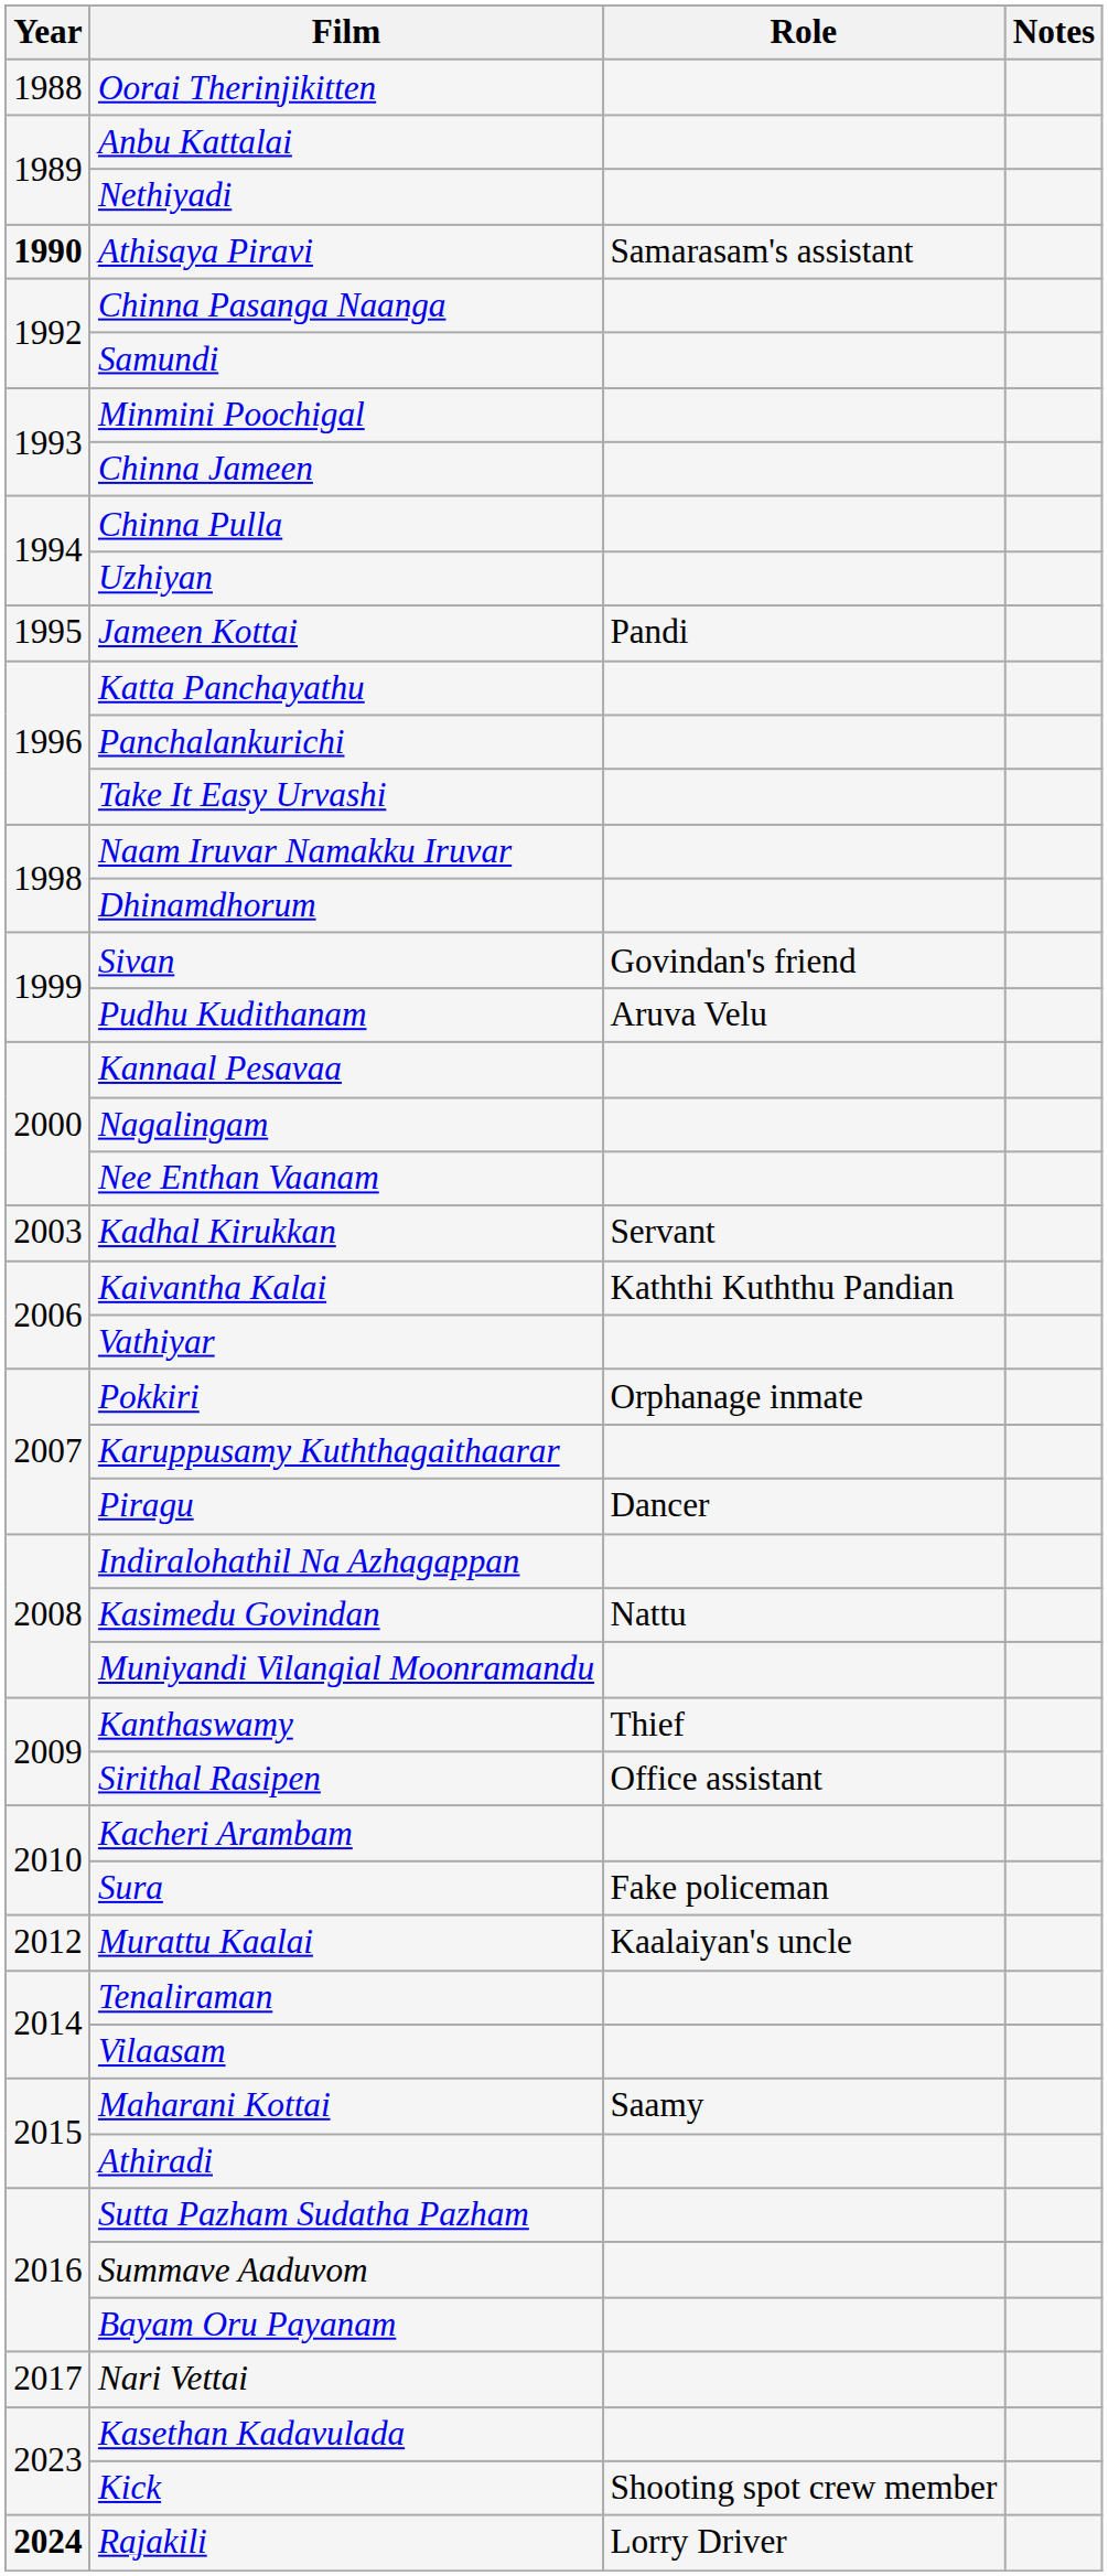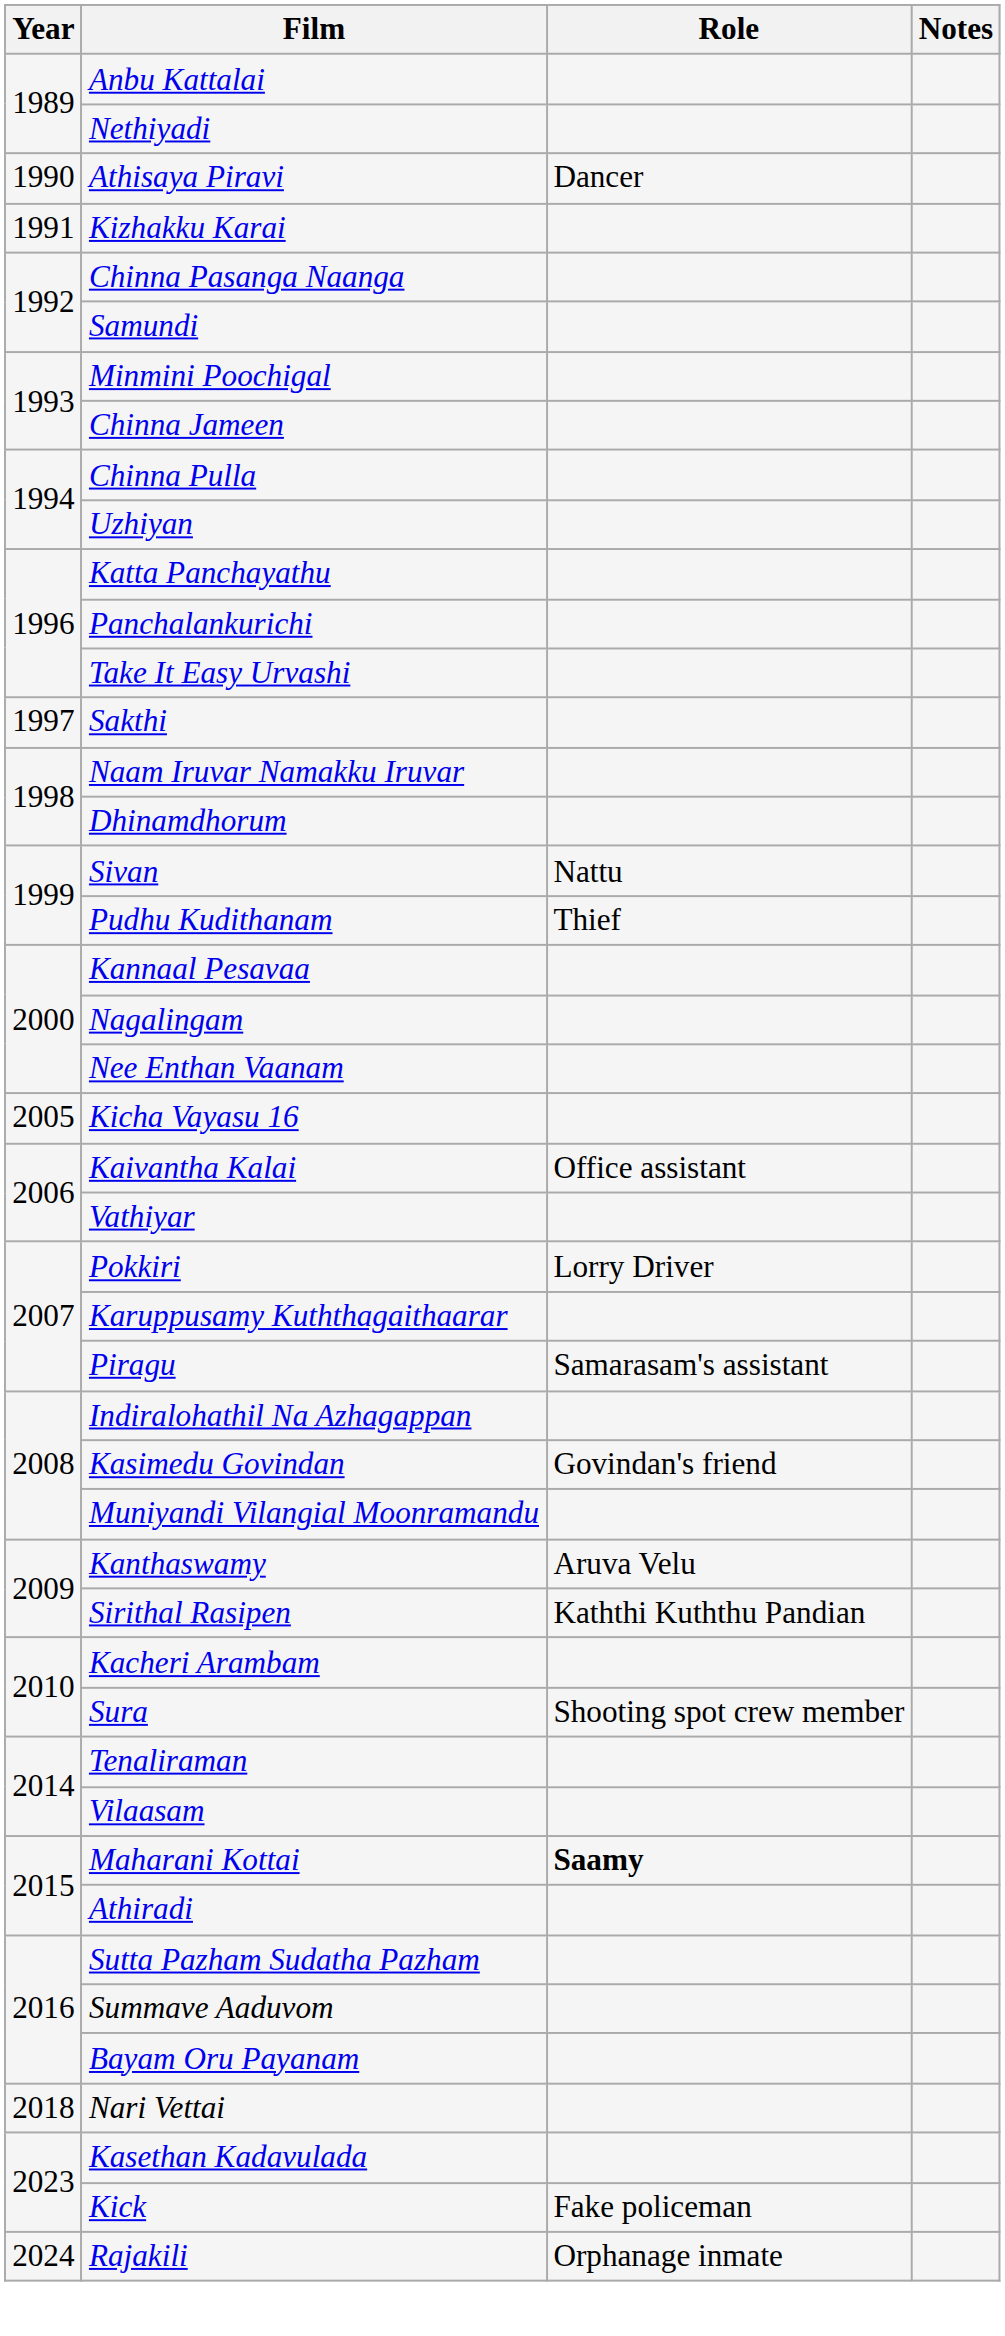 <table class="wikitable sortable" style="background:#f5f5f5;">
 <tr style="background:#B0C4DE;">
 <th>Year</th>
 <th>Film</th>
 <th>Role</th>
 <th class=unsortable>Notes</th>
-</tr>
-<tr>
-<td>1988</td>
-<td><em><a href='#'>Oorai Therinjikitten</a></em></td>
-<td></td>
-<td></td>
 </tr>
 <tr>
 <td rowspan="2">1989</td>
 <td><em><a href='#'>Anbu Kattalai</a></em></td>
 <td></td>
 <td></td>
 </tr>
 <tr>
 <td><em><a href='#'>Nethiyadi</a></em></td>
 <td></td>
 <td></td>
 </tr>
 <tr>
-<td><strong>1990</strong></td>
+<td>1990</td>
 <td><em><a href='#'>Athisaya Piravi</a></em></td>
-<td>Samarasam's assistant</td>
+<td>Dancer</td>
+<td></td>
+</tr>
+<tr>
+<td>1991</td>
+<td><em><a href='#'>Kizhakku Karai</a></em></td>
+<td></td>
 <td></td>
 </tr>
 <tr>
 <td rowspan="2">1992</td>
 <td><em><a href='#'>Chinna Pasanga Naanga</a></em></td>
 <td></td>
 <td></td>
 </tr>
 <tr>
 <td><em><a href='#'>Samundi</a></em></td>
 <td></td>
 <td></td>
 </tr>
 <tr>
 <td rowspan="2">1993</td>
 <td><em><a href='#'>Minmini Poochigal</a></em></td>
 <td></td>
 <td></td>
 </tr>
 <tr>
 <td><em><a href='#'>Chinna Jameen</a></em></td>
 <td></td>
 <td></td>
 </tr>
 <tr>
 <td rowspan="2">1994</td>
 <td><em><a href='#'>Chinna Pulla</a></em></td>
 <td></td>
 <td></td>
 </tr>
 <tr>
 <td><em><a href='#'>Uzhiyan</a></em></td>
 <td></td>
 <td></td>
 </tr>
 <tr>
-<td>1995</td>
-<td><em><a href='#'>Jameen Kottai</a></em></td>
-<td>Pandi</td>
-<td></td>
-</tr>
-<tr>
 <td rowspan="3">1996</td>
 <td><em><a href='#'>Katta Panchayathu</a></em></td>
 <td></td>
 <td></td>
 </tr>
 <tr>
 <td><em><a href='#'>Panchalankurichi</a></em></td>
 <td></td>
 <td></td>
 </tr>
 <tr>
 <td><em><a href='#'>Take It Easy Urvashi</a></em></td>
+<td></td>
+<td></td>
+</tr>
+<tr>
+<td>1997</td>
+<td><em><a href='#'>Sakthi</a></em></td>
 <td></td>
 <td></td>
 </tr>
 <tr>
 <td rowspan="2">1998</td>
 <td><em><a href='#'>Naam Iruvar Namakku Iruvar</a></em></td>
 <td></td>
 <td></td>
 </tr>
 <tr>
 <td><em><a href='#'>Dhinamdhorum</a></em></td>
 <td></td>
 <td></td>
 </tr>
 <tr>
 <td rowspan="2">1999</td>
 <td><em><a href='#'>Sivan</a></em></td>
-<td>Govindan's friend</td>
+<td>Nattu</td>
 <td></td>
 </tr>
 <tr>
 <td><em><a href='#'>Pudhu Kudithanam</a></em></td>
-<td>Aruva Velu</td>
+<td>Thief</td>
 <td></td>
 </tr>
 <tr>
 <td rowspan="3">2000</td>
 <td><em><a href='#'>Kannaal Pesavaa</a></em></td>
 <td></td>
 <td></td>
 </tr>
 <tr>
 <td><em><a href='#'>Nagalingam</a></em></td>
 <td></td>
 <td></td>
 </tr>
 <tr>
 <td><em><a href='#'>Nee Enthan Vaanam</a></em></td>
 <td></td>
 <td></td>
 </tr>
 <tr>
-<td>2003</td>
-<td><em><a href='#'>Kadhal Kirukkan</a></em></td>
-<td>Servant</td>
+<td>2005</td>
+<td><em><a href='#'>Kicha Vayasu 16</a></em></td>
+<td></td>
 <td></td>
 </tr>
 <tr>
 <td rowspan="2">2006</td>
 <td><em><a href='#'>Kaivantha Kalai</a></em></td>
-<td>Kaththi Kuththu Pandian</td>
+<td>Office assistant</td>
 <td></td>
 </tr>
 <tr>
 <td><em><a href='#'>Vathiyar</a></em></td>
 <td></td>
 <td></td>
 </tr>
 <tr>
 <td rowspan="3">2007</td>
 <td><em><a href='#'>Pokkiri</a></em></td>
-<td>Orphanage inmate</td>
+<td>Lorry Driver</td>
 <td></td>
 </tr>
 <tr>
 <td><em><a href='#'>Karuppusamy Kuththagaithaarar</a></em></td>
 <td></td>
 <td></td>
 </tr>
 <tr>
 <td><em><a href='#'>Piragu</a></em></td>
-<td>Dancer</td>
+<td>Samarasam's assistant</td>
 <td></td>
 </tr>
 <tr>
 <td rowspan="3">2008</td>
 <td><em><a href='#'>Indiralohathil Na Azhagappan</a></em></td>
 <td></td>
 <td></td>
 </tr>
 <tr>
 <td><em><a href='#'>Kasimedu Govindan</a></em></td>
-<td>Nattu</td>
+<td>Govindan's friend</td>
 <td></td>
 </tr>
 <tr>
 <td><em><a href='#'>Muniyandi Vilangial Moonramandu</a></em></td>
 <td></td>
 <td></td>
 </tr>
 <tr>
 <td rowspan="2">2009</td>
 <td><em><a href='#'>Kanthaswamy</a></em></td>
-<td>Thief</td>
+<td>Aruva Velu</td>
 <td></td>
 </tr>
 <tr>
 <td><em><a href='#'>Sirithal Rasipen</a></em></td>
-<td>Office assistant</td>
+<td>Kaththi Kuththu Pandian</td>
 <td></td>
 </tr>
 <tr>
 <td rowspan="2">2010</td>
 <td><em><a href='#'>Kacheri Arambam</a></em></td>
 <td></td>
 <td></td>
 </tr>
 <tr>
 <td><em><a href='#'>Sura</a></em></td>
-<td>Fake policeman</td>
-<td></td>
-</tr>
-<tr>
-<td>2012</td>
-<td><em><a href='#'>Murattu Kaalai</a></em></td>
-<td>Kaalaiyan's uncle</td>
+<td>Shooting spot crew member</td>
 <td></td>
 </tr>
 <tr>
 <td rowspan="2">2014</td>
 <td><em><a href='#'>Tenaliraman</a></em></td>
 <td></td>
 <td></td>
 </tr>
 <tr>
 <td><em><a href='#'>Vilaasam</a></em></td>
 <td></td>
 <td></td>
 </tr>
 <tr>
 <td rowspan="2">2015</td>
 <td><em><a href='#'>Maharani Kottai</a></em></td>
-<td>Saamy</td>
+<td><strong>Saamy</strong></td>
 <td></td>
 </tr>
 <tr>
 <td><em><a href='#'>Athiradi</a></em></td>
 <td></td>
 <td></td>
 </tr>
 <tr>
 <td rowspan="3">2016</td>
 <td><em><a href='#'>Sutta Pazham Sudatha Pazham</a></em></td>
 <td></td>
 <td></td>
 </tr>
 <tr>
 <td><em>Summave Aaduvom</em></td>
 <td></td>
 <td></td>
 </tr>
 <tr>
 <td><em><a href='#'>Bayam Oru Payanam</a></em></td>
 <td></td>
 <td></td>
 </tr>
 <tr>
-<td>2017</td>
+<td>2018</td>
 <td><em>Nari Vettai</em></td>
 <td></td>
 <td></td>
 </tr>
 <tr>
 <td rowspan="2">2023</td>
 <td><em><a href='#'>Kasethan Kadavulada</a></em></td>
 <td></td>
 <td></td>
 </tr>
 <tr>
 <td><em><a href='#'>Kick</a></em></td>
-<td>Shooting spot crew member</td>
+<td>Fake policeman</td>
 <td></td>
 </tr>
 <tr>
-<td><strong>2024</strong></td>
+<td>2024</td>
 <td><em><a href='#'>Rajakili</a></em></td>
-<td>Lorry Driver</td>
+<td>Orphanage inmate</td>
 <td></td>
 </tr>
 </table>
